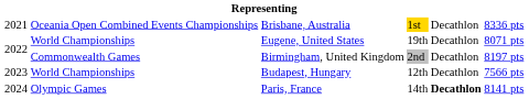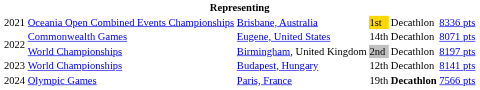 <table>
 <tr>
 <th colspan=6>Representing </th>
 </tr>
 <tr>
 <td>2021</td>
 <td><a href='#'>Oceania Open Combined Events Championships</a></td>
 <td><a href='#'>Brisbane, Australia</a></td>
 <td bgcolor=gold>1st</td>
 <td>Decathlon</td>
 <td><a href='#'>8336 pts</a></td>
 </tr>
 <tr>
 <td rowspan=2>2022</td>
-<td><a href='#'>World Championships</a></td>
+<td><a href='#'>Commonwealth Games</a></td>
 <td><a href='#'>Eugene, United States</a></td>
-<td>19th</td>
+<td>14th</td>
 <td>Decathlon</td>
 <td><a href='#'>8071 pts</a></td>
 </tr>
 <tr>
-<td><a href='#'>Commonwealth Games</a></td>
+<td><a href='#'>World Championships</a></td>
 <td><a href='#'>Birmingham</a>, United Kingdom</td>
 <td bgcolor=silver>2nd</td>
 <td>Decathlon</td>
 <td><a href='#'>8197 pts</a></td>
 </tr>
 <tr>
 <td>2023</td>
 <td><a href='#'>World Championships</a></td>
 <td><a href='#'>Budapest, Hungary</a></td>
 <td>12th</td>
 <td>Decathlon</td>
-<td><a href='#'>7566 pts</a></td>
+<td><a href='#'>8141 pts</a></td>
 </tr>
 <tr>
 <td>2024</td>
 <td><a href='#'>Olympic Games</a></td>
 <td><a href='#'>Paris, France</a></td>
-<td>14th</td>
+<td>19th</td>
 <td><strong>Decathlon</strong></td>
-<td><a href='#'>8141 pts</a></td>
+<td><a href='#'>7566 pts</a></td>
 </tr>
 </table>
